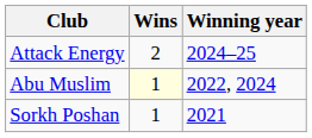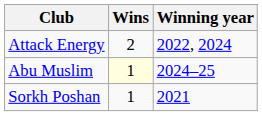 <table class="wikitable">
 <tr>
 <th>Club</th>
 <th>Wins</th>
 <th>Winning year</th>
 </tr>
 <tr>
 <td><a href='#'>Attack Energy</a></td>
 <td style="text-align:center;">2</td>
-<td><a href='#'>2024–25</a></td>
+<td><a href='#'>2022</a>, <a href='#'>2024</a></td>
 </tr>
 <tr>
 <td><a href='#'>Abu Muslim</a></td>
 <td style="background: lightyellow; text-align:center;">1</td>
-<td><a href='#'>2022</a>, <a href='#'>2024</a></td>
+<td><a href='#'>2024–25</a></td>
 </tr>
 <tr>
 <td><a href='#'>Sorkh Poshan</a></td>
 <td style="text-align:center;">1</td>
 <td><a href='#'>2021</a></td>
 </tr>
 </table>
